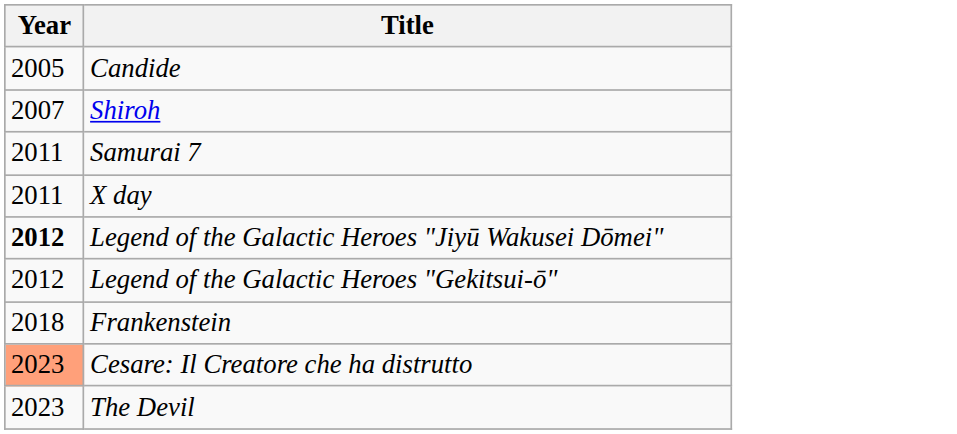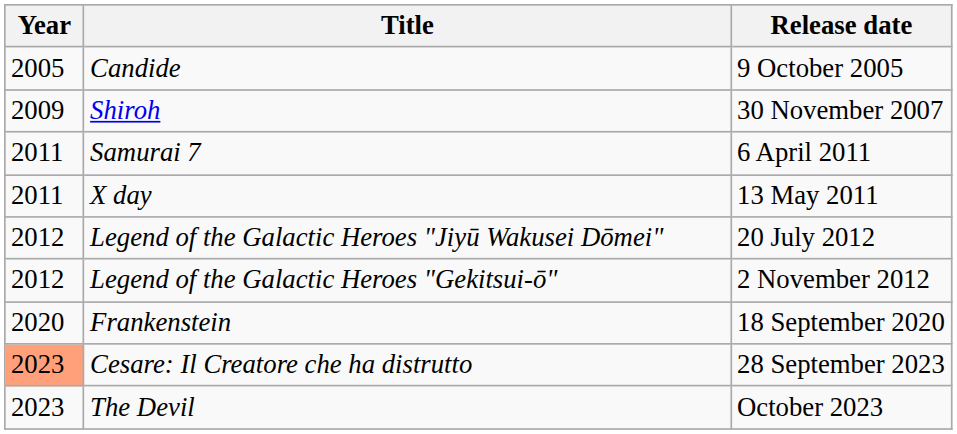 <table class="wikitable">
 <tr>
 <th width="40">Year</th>
 <th width="380">Title</th>
+<th width="125">Release date</th>
 </tr>
 <tr>
 <td>2005</td>
 <td><em>Candide</em></td>
+<td>9 October 2005</td>
 </tr>
 <tr>
-<td>2007</td>
+<td>2009</td>
 <td><em><a href='#'>Shiroh</a></em></td>
+<td>30 November 2007</td>
 </tr>
 <tr>
 <td>2011</td>
 <td><em>Samurai 7</em></td>
+<td>6 April 2011</td>
 </tr>
 <tr>
 <td>2011</td>
 <td><em>X day</em></td>
+<td>13 May 2011</td>
 </tr>
 <tr>
-<td><strong>2012</strong></td>
+<td>2012</td>
 <td><em>Legend of the Galactic Heroes "Jiyū Wakusei Dōmei"</em></td>
+<td>20 July 2012</td>
 </tr>
 <tr>
 <td>2012</td>
 <td><em>Legend of the Galactic Heroes "Gekitsui-ō"</em></td>
+<td>2 November 2012</td>
 </tr>
 <tr>
-<td>2018</td>
+<td>2020</td>
 <td><em>Frankenstein</em></td>
+<td>18 September 2020</td>
 </tr>
 <tr>
 <td style="background: lightsalmon;">2023</td>
 <td><em>Cesare: Il Creatore che ha distrutto</em></td>
+<td>28 September 2023</td>
 </tr>
 <tr>
 <td>2023</td>
 <td><em>The Devil</em></td>
+<td>October 2023</td>
 </tr>
 </table>
